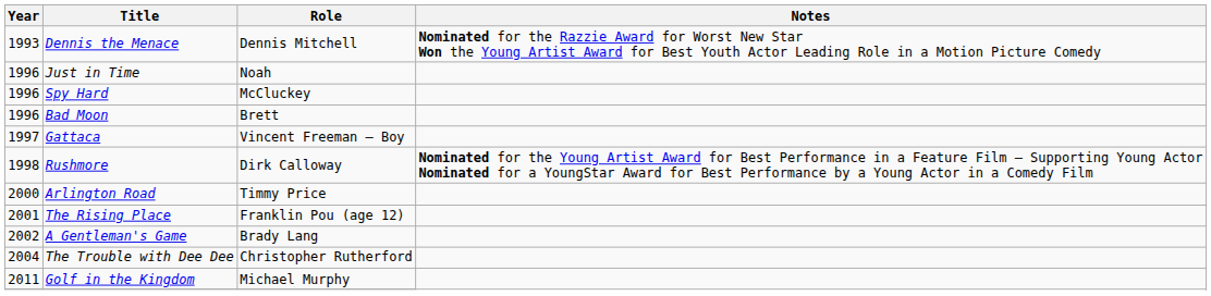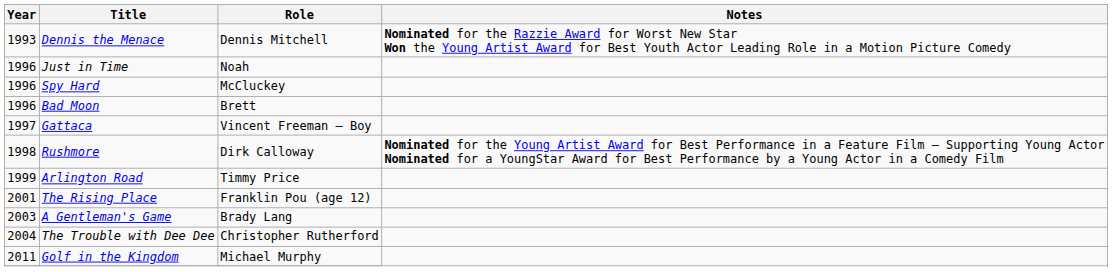 <table class="wikitable">
 <tr>
 <th>Year</th>
 <th>Title</th>
 <th>Role</th>
 <th>Notes</th>
 </tr>
 <tr>
 <td>1993</td>
 <td><em><a href='#'>Dennis the Menace</a></em></td>
 <td>Dennis Mitchell</td>
 <td><strong>Nominated</strong> for the <a href='#'>Razzie Award</a> for Worst New Star<br><strong>Won</strong> the <a href='#'>Young Artist Award</a> for Best Youth Actor Leading Role in a Motion Picture Comedy</td>
 </tr>
 <tr>
 <td>1996</td>
 <td><em>Just in Time</em></td>
 <td>Noah</td>
 <td></td>
 </tr>
 <tr>
 <td>1996</td>
 <td><em><a href='#'>Spy Hard</a></em></td>
 <td>McCluckey</td>
 <td></td>
 </tr>
 <tr>
 <td>1996</td>
 <td><em><a href='#'>Bad Moon</a></em></td>
 <td>Brett</td>
 <td></td>
 </tr>
 <tr>
 <td>1997</td>
 <td><em><a href='#'>Gattaca</a></em></td>
 <td>Vincent Freeman – Boy</td>
 <td></td>
 </tr>
 <tr>
 <td>1998</td>
 <td><em><a href='#'>Rushmore</a></em></td>
 <td>Dirk Calloway</td>
 <td><strong>Nominated</strong> for the <a href='#'>Young Artist Award</a> for Best Performance in a Feature Film – Supporting Young Actor<br><strong>Nominated</strong> for a YoungStar Award for Best Performance by a Young Actor in a Comedy Film</td>
 </tr>
 <tr>
-<td>2000</td>
+<td>1999</td>
 <td><em><a href='#'>Arlington Road</a></em></td>
 <td>Timmy Price</td>
 <td></td>
 </tr>
 <tr>
 <td>2001</td>
 <td><em><a href='#'>The Rising Place</a></em></td>
 <td>Franklin Pou (age 12)</td>
 <td></td>
 </tr>
 <tr>
-<td>2002</td>
+<td>2003</td>
 <td><em><a href='#'>A Gentleman's Game</a></em></td>
 <td>Brady Lang</td>
 <td></td>
 </tr>
 <tr>
 <td>2004</td>
 <td><em>The Trouble with Dee Dee</em></td>
 <td>Christopher Rutherford</td>
 <td></td>
 </tr>
 <tr>
 <td>2011</td>
 <td><em><a href='#'>Golf in the Kingdom</a></em></td>
 <td>Michael Murphy</td>
 </tr>
 <tr>
 </tr>
 </table>
